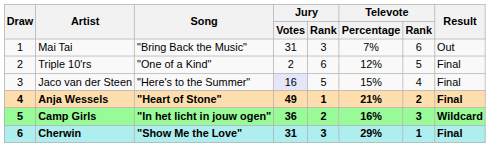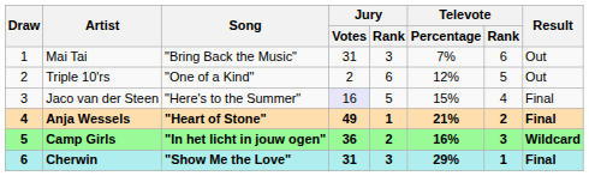 <table class="sortable wikitable" style="margin: 1em auto 1em auto; text-align:center;">
 <tr>
 <th rowspan="2">Draw</th>
 <th rowspan="2">Artist</th>
 <th rowspan="2">Song</th>
 <th colspan="2">Jury</th>
 <th colspan="2">Televote</th>
 <th rowspan="2">Result</th>
 </tr>
 <tr>
 <th>Votes</th>
 <th>Rank</th>
 <th>Percentage</th>
 <th>Rank</th>
 </tr>
 <tr>
 <td>1</td>
 <td align="left">Mai Tai</td>
 <td align="left">"Bring Back the Music"</td>
 <td>31</td>
 <td>3</td>
 <td>7%</td>
 <td>6</td>
 <td align="left">Out</td>
 </tr>
 <tr>
 <td>2</td>
 <td align="left">Triple 10'rs</td>
 <td align="left">"One of a Kind"</td>
 <td>2</td>
 <td>6</td>
 <td>12%</td>
 <td>5</td>
-<td align="left">Final</td>
+<td align="left">Out</td>
 </tr>
 <tr>
 <td>3</td>
 <td align="left">Jaco van der Steen</td>
 <td align="left">"Here's to the Summer"</td>
 <td style="background: lavender;">16</td>
 <td>5</td>
 <td>15%</td>
 <td>4</td>
 <td align="left">Final</td>
 </tr>
 <tr style="font-weight:bold; background:navajowhite;">
 <td>4</td>
 <td align="left">Anja Wessels</td>
 <td align="left">"Heart of Stone"</td>
 <td>49</td>
 <td>1</td>
 <td>21%</td>
 <td>2</td>
 <td align="left">Final</td>
 </tr>
 <tr style="font-weight:bold; background:palegreen;">
 <td>5</td>
 <td align="left">Camp Girls</td>
 <td align="left">"In het licht in jouw ogen"</td>
 <td>36</td>
 <td>2</td>
 <td>16%</td>
 <td>3</td>
 <td align="left">Wildcard</td>
 </tr>
 <tr style="font-weight:bold; background:paleturquoise;">
 <td>6</td>
 <td align="left">Cherwin</td>
 <td align="left">"Show Me the Love"</td>
 <td>31</td>
 <td>3</td>
 <td>29%</td>
 <td>1</td>
 <td align="left">Final</td>
 </tr>
 </table>
